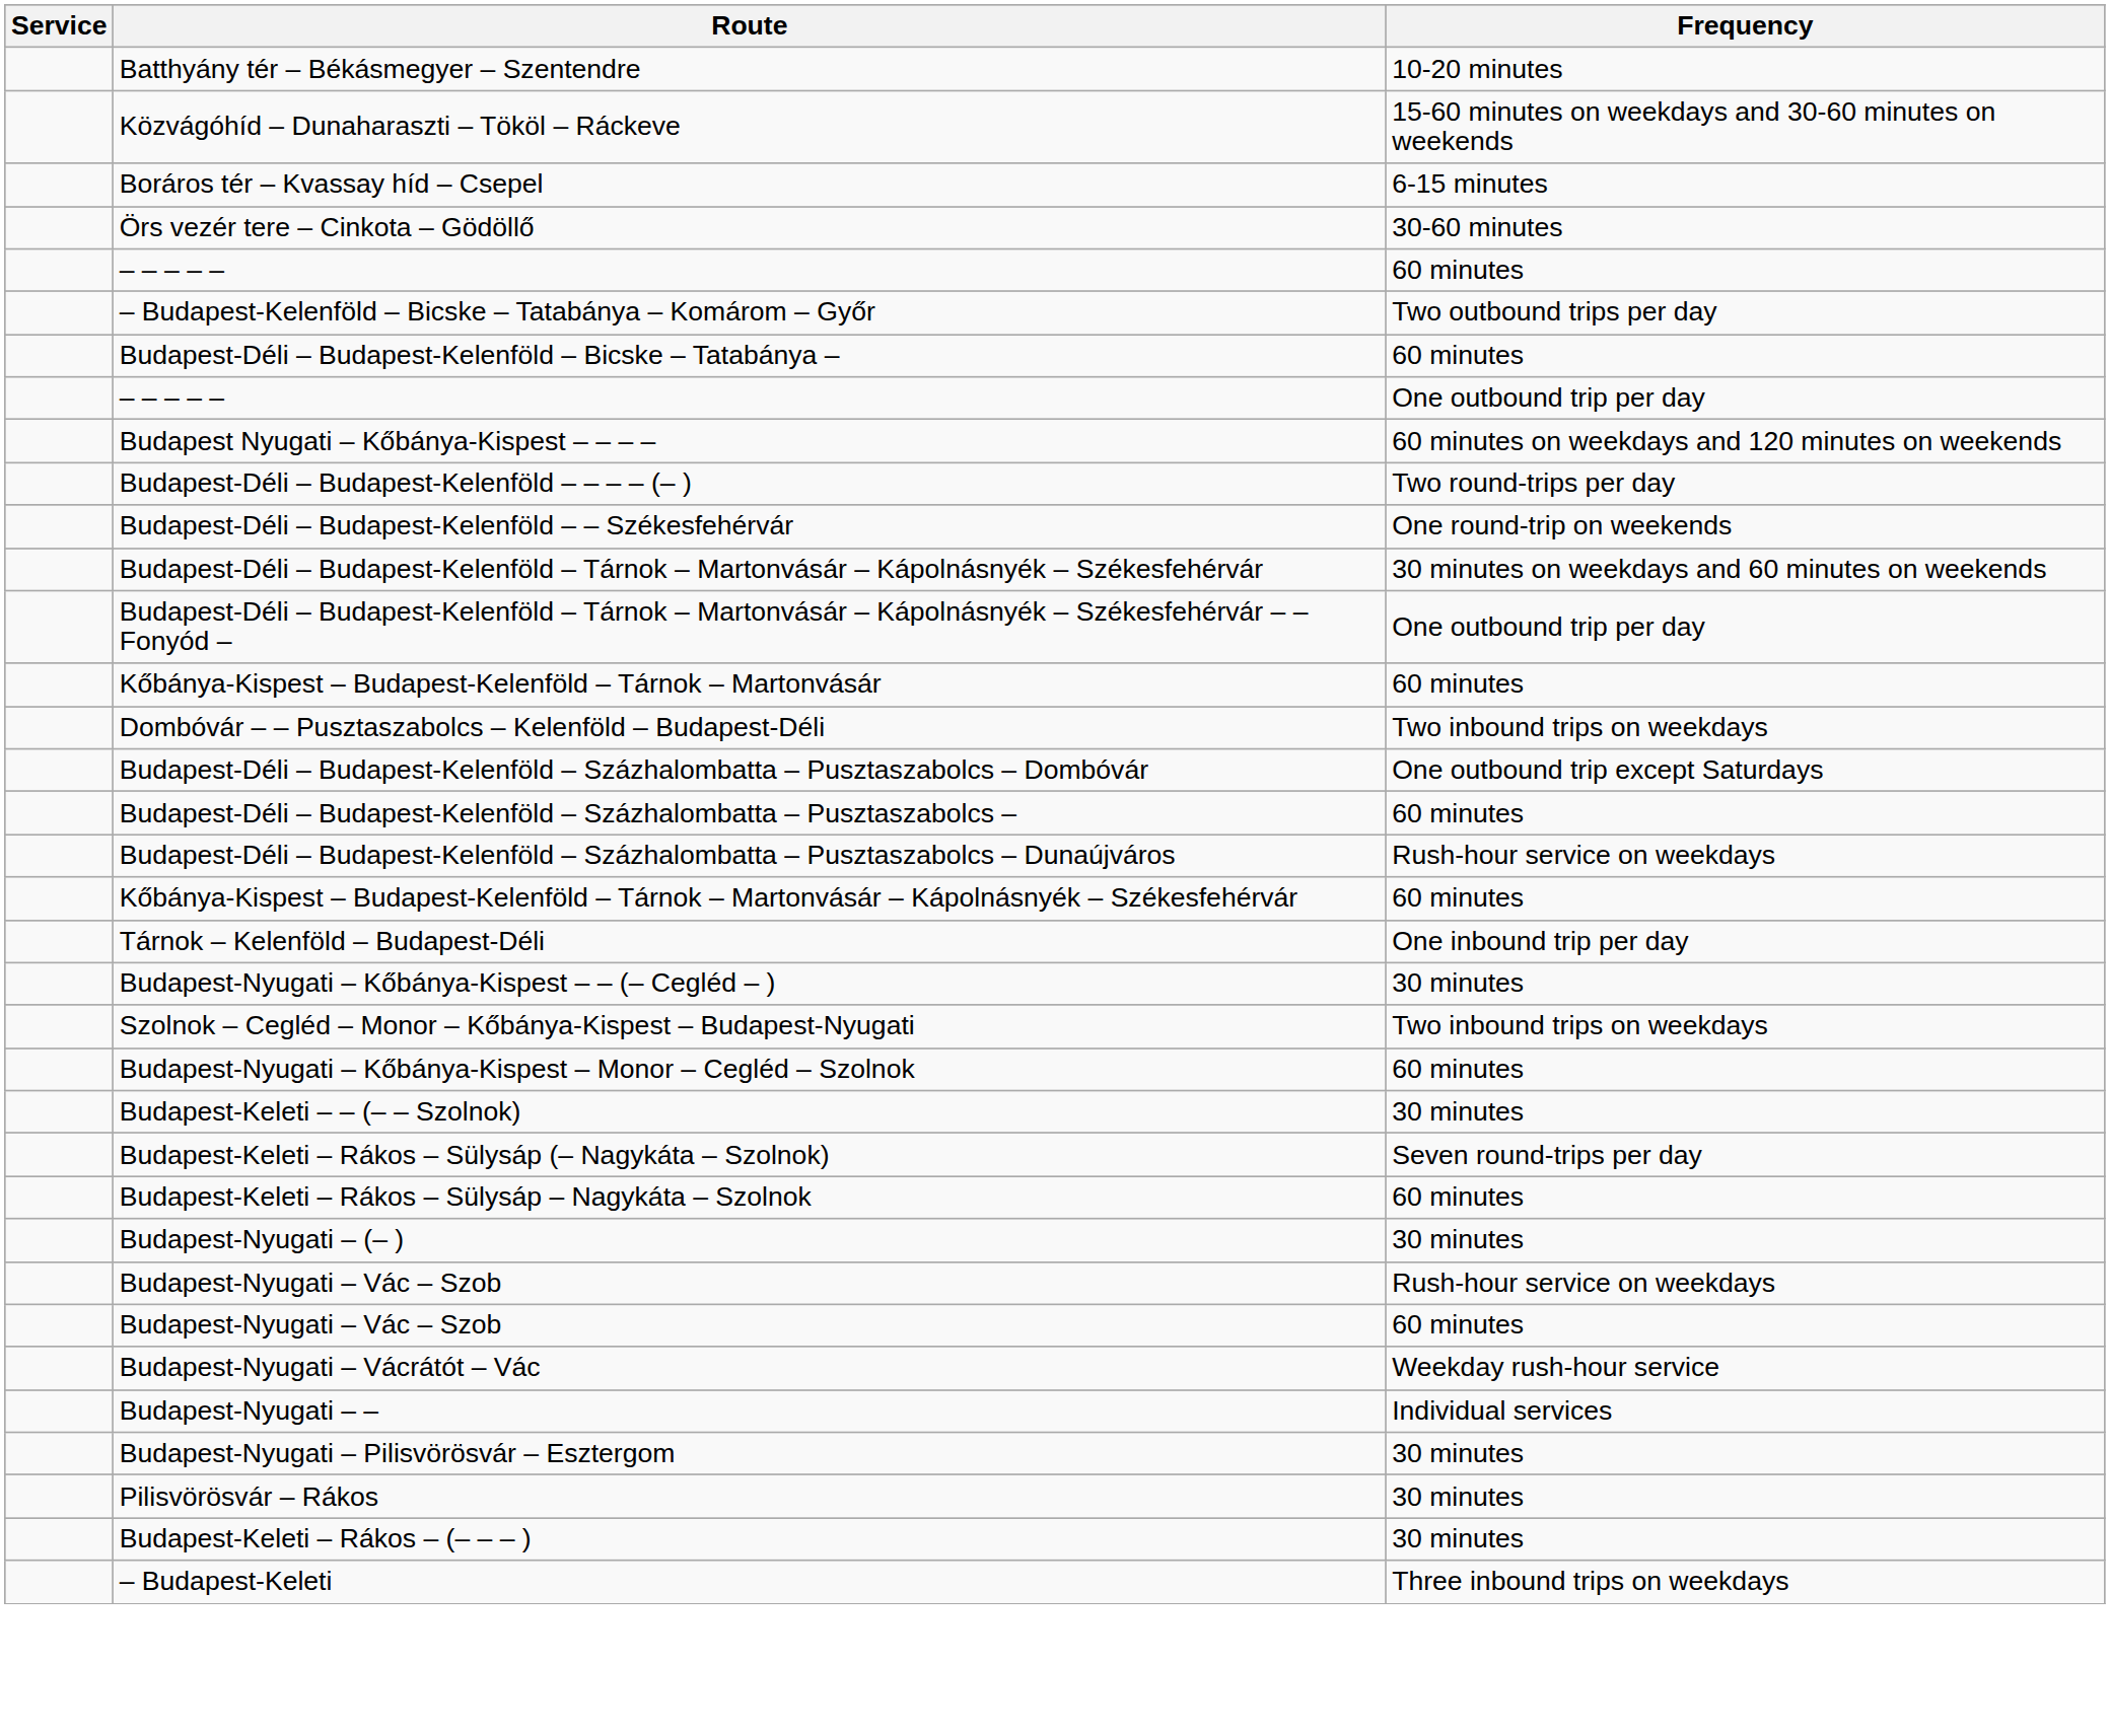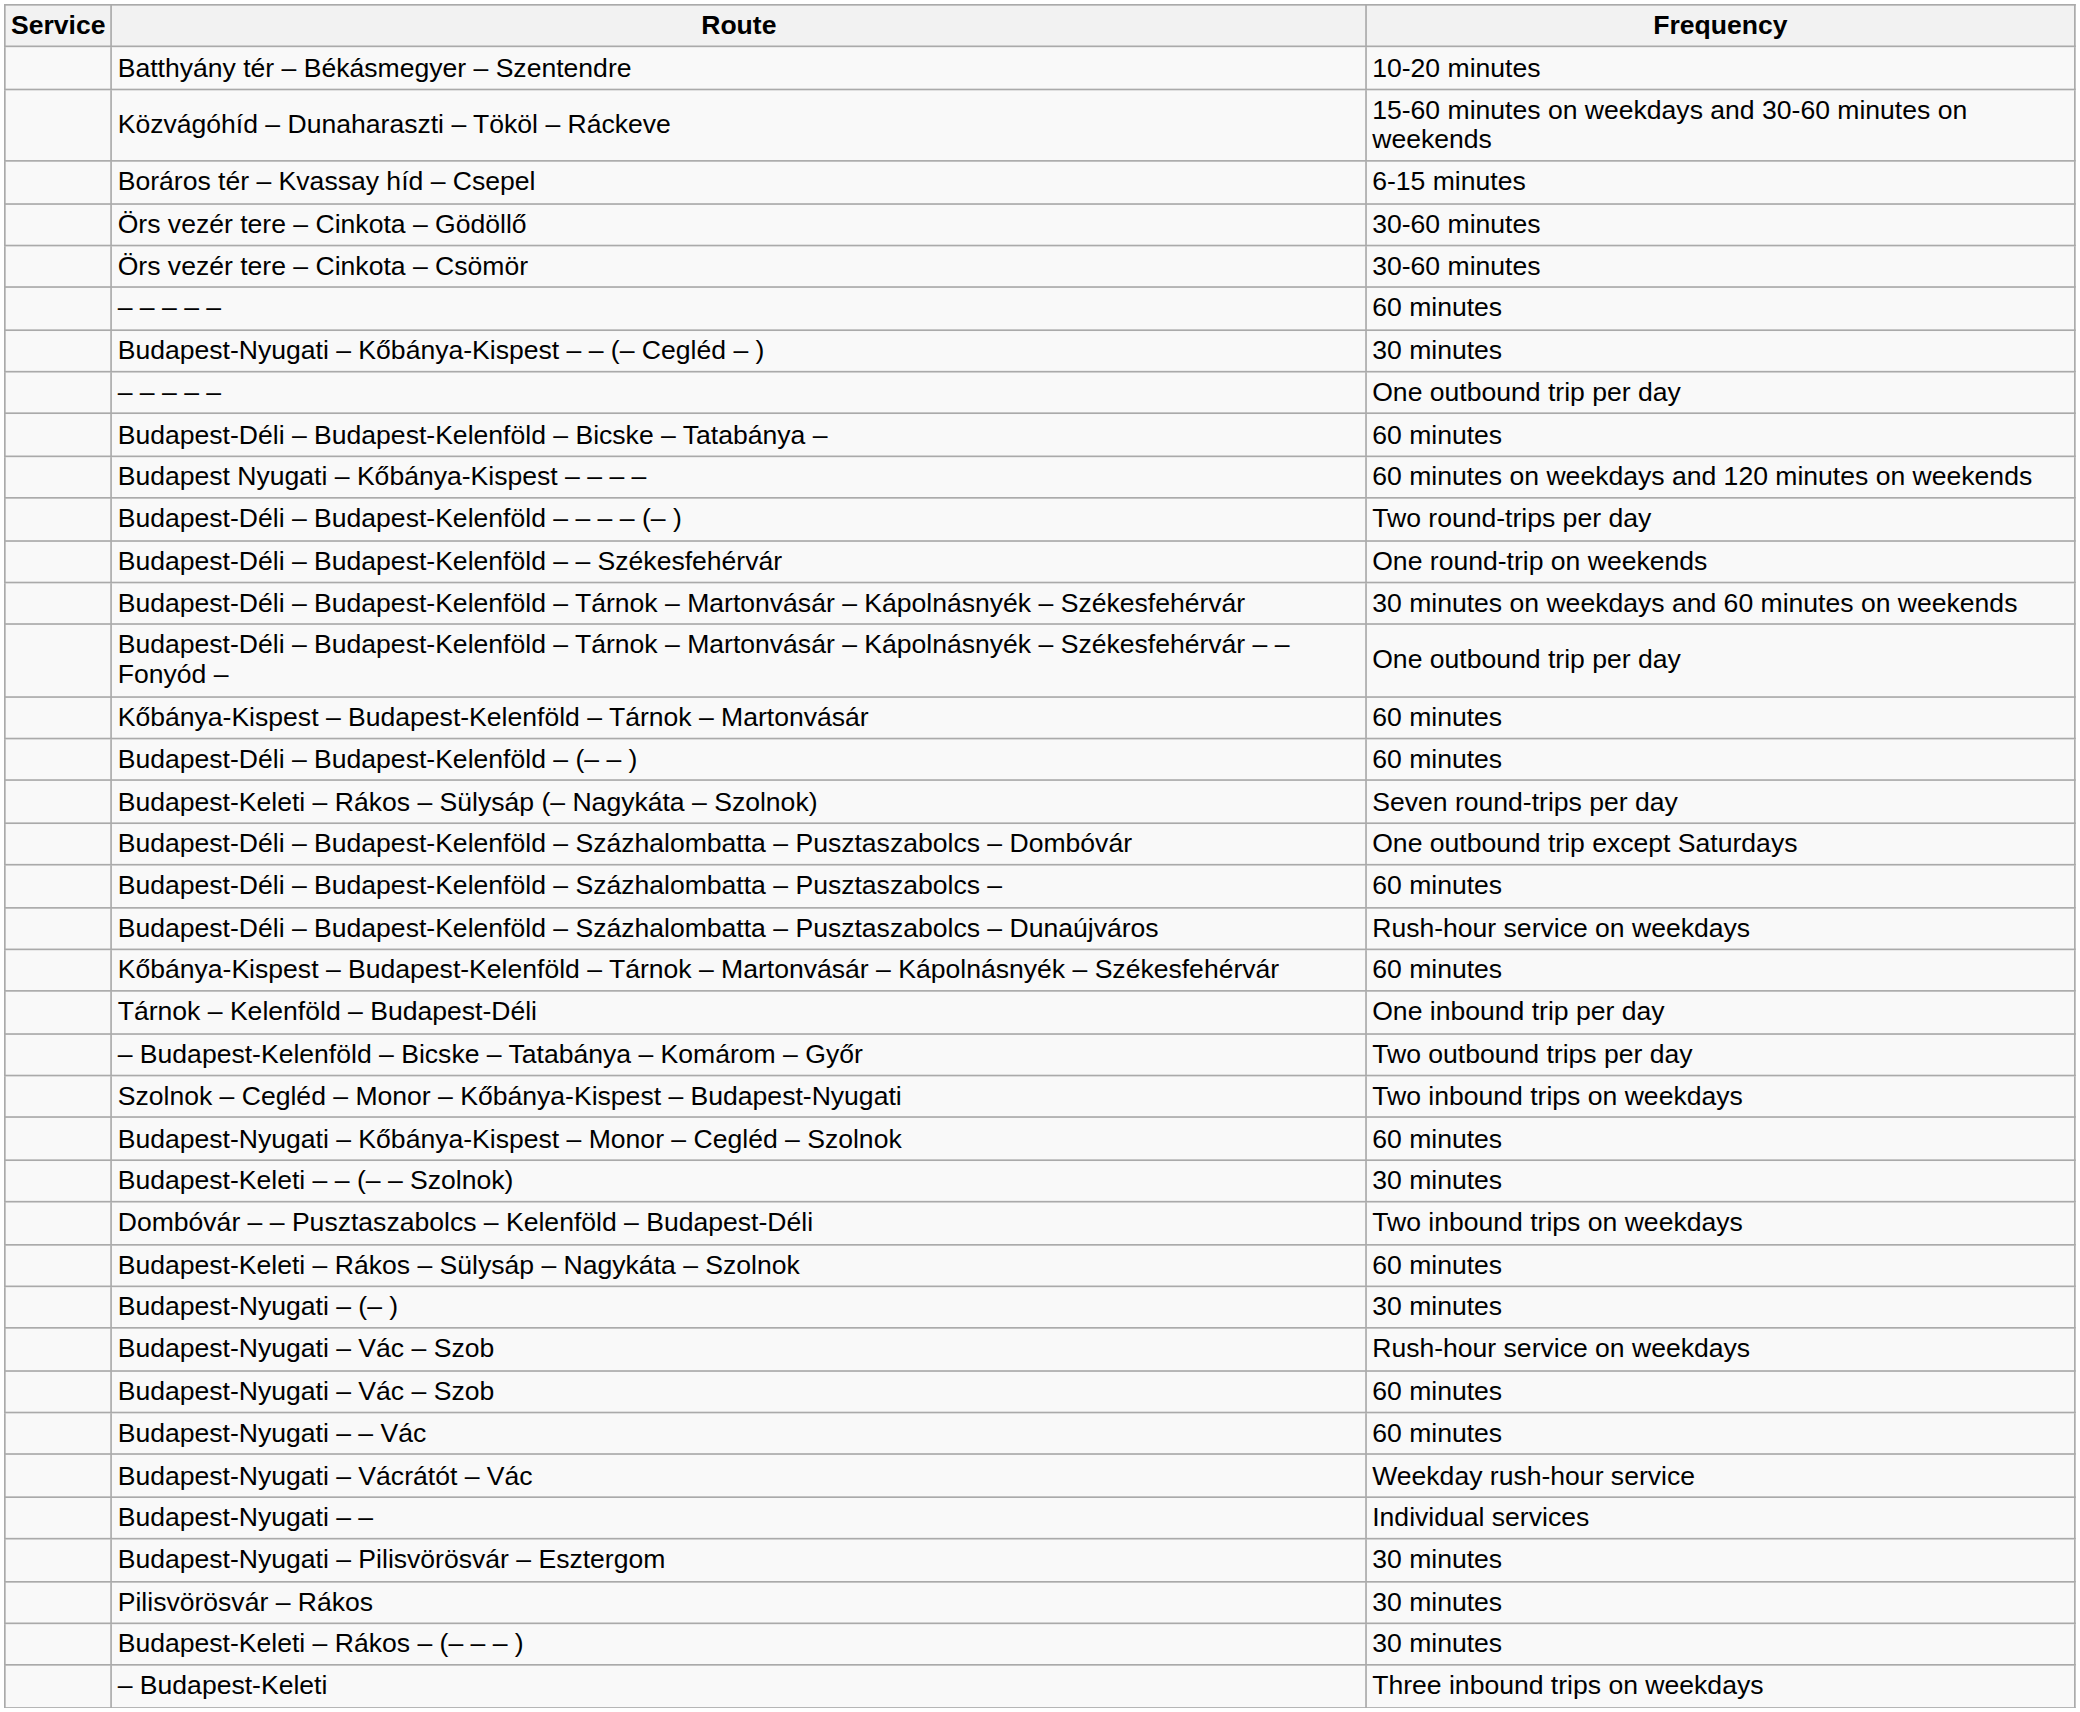 <table class="wikitable">
 <tr>
 <th>Service</th>
 <th>Route</th>
 <th>Frequency</th>
 </tr>
 <tr>
 <td></td>
 <td>Batthyány tér – Békásmegyer – Szentendre</td>
 <td>10-20 minutes</td>
 </tr>
 <tr>
 <td></td>
 <td>Közvágóhíd – Dunaharaszti – Tököl – Ráckeve</td>
 <td>15-60 minutes on weekdays and	30-60 minutes on weekends</td>
 </tr>
 <tr>
 <td></td>
 <td>Boráros tér – Kvassay híd – Csepel</td>
 <td>6-15 minutes</td>
 </tr>
 <tr>
 <td></td>
 <td>Örs vezér tere – Cinkota – Gödöllő</td>
 <td>30-60 minutes</td>
 </tr>
 <tr>
 <td></td>
+<td>Örs vezér tere – Cinkota – Csömör</td>
+<td>30-60 minutes</td>
+</tr>
+<tr>
+<td></td>
 <td> –  –  –  –  – </td>
 <td>60 minutes</td>
 </tr>
 <tr>
 <td></td>
-<td> – Budapest-Kelenföld – Bicske – Tatabánya – Komárom – Győr</td>
-<td>Two outbound trips per day</td>
+<td>Budapest-Nyugati – Kőbánya-Kispest –  –  (– Cegléd – )</td>
+<td>30 minutes</td>
+</tr>
+<tr>
+<td></td>
+<td> –  –  –  –  – </td>
+<td>One outbound trip per day</td>
 </tr>
 <tr>
 <td></td>
 <td>Budapest-Déli – Budapest-Kelenföld – Bicske – Tatabánya – </td>
 <td>60 minutes</td>
-</tr>
-<tr>
-<td></td>
-<td> –  –  –  –  – </td>
-<td>One outbound trip per day</td>
 </tr>
 <tr>
 <td></td>
 <td>Budapest Nyugati – Kőbánya-Kispest –  –  –  – </td>
 <td>60 minutes on weekdays and 120 minutes on weekends</td>
 </tr>
 <tr>
 <td></td>
 <td>Budapest-Déli – Budapest-Kelenföld –  –  –  –  (– )</td>
 <td>Two round-trips per day</td>
 </tr>
 <tr>
 <td></td>
 <td>Budapest-Déli – Budapest-Kelenföld –  – Székesfehérvár</td>
 <td>One round-trip on weekends</td>
 </tr>
 <tr>
 <td></td>
 <td>Budapest-Déli – Budapest-Kelenföld – Tárnok – Martonvásár – Kápolnásnyék – Székesfehérvár</td>
 <td>30 minutes on weekdays and 60 minutes on weekends</td>
 </tr>
 <tr>
 <td></td>
 <td>Budapest-Déli – Budapest-Kelenföld – Tárnok – Martonvásár – Kápolnásnyék – Székesfehérvár –  – Fonyód – </td>
 <td>One outbound trip per day</td>
 </tr>
 <tr>
 <td></td>
 <td>Kőbánya-Kispest – Budapest-Kelenföld – Tárnok – Martonvásár</td>
 <td>60 minutes</td>
 </tr>
 <tr>
 <td></td>
-<td>Dombóvár –  – Pusztaszabolcs – Kelenföld – Budapest-Déli</td>
-<td>Two inbound trips on weekdays</td>
+<td>Budapest-Déli – Budapest-Kelenföld –  (–  – )</td>
+<td>60 minutes</td>
+</tr>
+<tr>
+<td></td>
+<td>Budapest-Keleti – Rákos – Sülysáp (– Nagykáta – Szolnok)</td>
+<td>Seven round-trips per day</td>
 </tr>
 <tr>
 <td></td>
 <td>Budapest-Déli – Budapest-Kelenföld – Százhalombatta – Pusztaszabolcs – Dombóvár</td>
 <td>One outbound trip except Saturdays</td>
 </tr>
 <tr>
 <td></td>
 <td>Budapest-Déli – Budapest-Kelenföld – Százhalombatta – Pusztaszabolcs – </td>
 <td>60 minutes</td>
 </tr>
 <tr>
 <td></td>
 <td>Budapest-Déli – Budapest-Kelenföld – Százhalombatta – Pusztaszabolcs – Dunaújváros</td>
 <td>Rush-hour service on weekdays</td>
 </tr>
 <tr>
 <td></td>
 <td>Kőbánya-Kispest – Budapest-Kelenföld – Tárnok – Martonvásár – Kápolnásnyék – Székesfehérvár</td>
 <td>60 minutes</td>
 </tr>
 <tr>
 <td></td>
 <td>Tárnok – Kelenföld – Budapest-Déli</td>
 <td>One inbound trip per day</td>
 </tr>
 <tr>
 <td></td>
-<td>Budapest-Nyugati – Kőbánya-Kispest –  –  (– Cegléd – )</td>
-<td>30 minutes</td>
+<td> – Budapest-Kelenföld – Bicske – Tatabánya – Komárom – Győr</td>
+<td>Two outbound trips per day</td>
 </tr>
 <tr>
 <td></td>
 <td>Szolnok – Cegléd – Monor – Kőbánya-Kispest – Budapest-Nyugati</td>
 <td>Two inbound trips on weekdays</td>
 </tr>
 <tr>
 <td></td>
 <td>Budapest-Nyugati – Kőbánya-Kispest – Monor – Cegléd – Szolnok</td>
 <td>60 minutes</td>
 </tr>
 <tr>
 <td></td>
 <td>Budapest-Keleti –  –  (–  – Szolnok)</td>
 <td>30 minutes</td>
 </tr>
 <tr>
 <td></td>
-<td>Budapest-Keleti – Rákos – Sülysáp (– Nagykáta – Szolnok)</td>
-<td>Seven round-trips per day</td>
+<td>Dombóvár –  – Pusztaszabolcs – Kelenföld – Budapest-Déli</td>
+<td>Two inbound trips on weekdays</td>
 </tr>
 <tr>
 <td></td>
 <td>Budapest-Keleti – Rákos – Sülysáp – Nagykáta – Szolnok</td>
 <td>60 minutes</td>
 </tr>
 <tr>
 <td></td>
 <td>Budapest-Nyugati –  (– )</td>
 <td>30 minutes</td>
 </tr>
 <tr>
 <td></td>
 <td>Budapest-Nyugati – Vác – Szob</td>
 <td>Rush-hour service on weekdays</td>
 </tr>
 <tr>
 <td></td>
 <td>Budapest-Nyugati – Vác – Szob</td>
+<td>60 minutes</td>
+</tr>
+<tr>
+<td></td>
+<td>Budapest-Nyugati –  – Vác</td>
 <td>60 minutes</td>
 </tr>
 <tr>
 <td></td>
 <td>Budapest-Nyugati – Vácrátót – Vác</td>
 <td>Weekday rush-hour service</td>
 </tr>
 <tr>
 <td></td>
 <td>Budapest-Nyugati –  – </td>
 <td>Individual services</td>
 </tr>
 <tr>
 <td></td>
 <td>Budapest-Nyugati – Pilisvörösvár – Esztergom</td>
 <td>30 minutes</td>
 </tr>
 <tr>
 <td></td>
 <td>Pilisvörösvár – Rákos</td>
 <td>30 minutes</td>
 </tr>
 <tr>
 <td></td>
 <td>Budapest-Keleti – Rákos –  (–  –  – )</td>
 <td>30 minutes</td>
 </tr>
 <tr>
 <td></td>
 <td> – Budapest-Keleti</td>
 <td>Three inbound trips on weekdays</td>
 </tr>
 </table>
